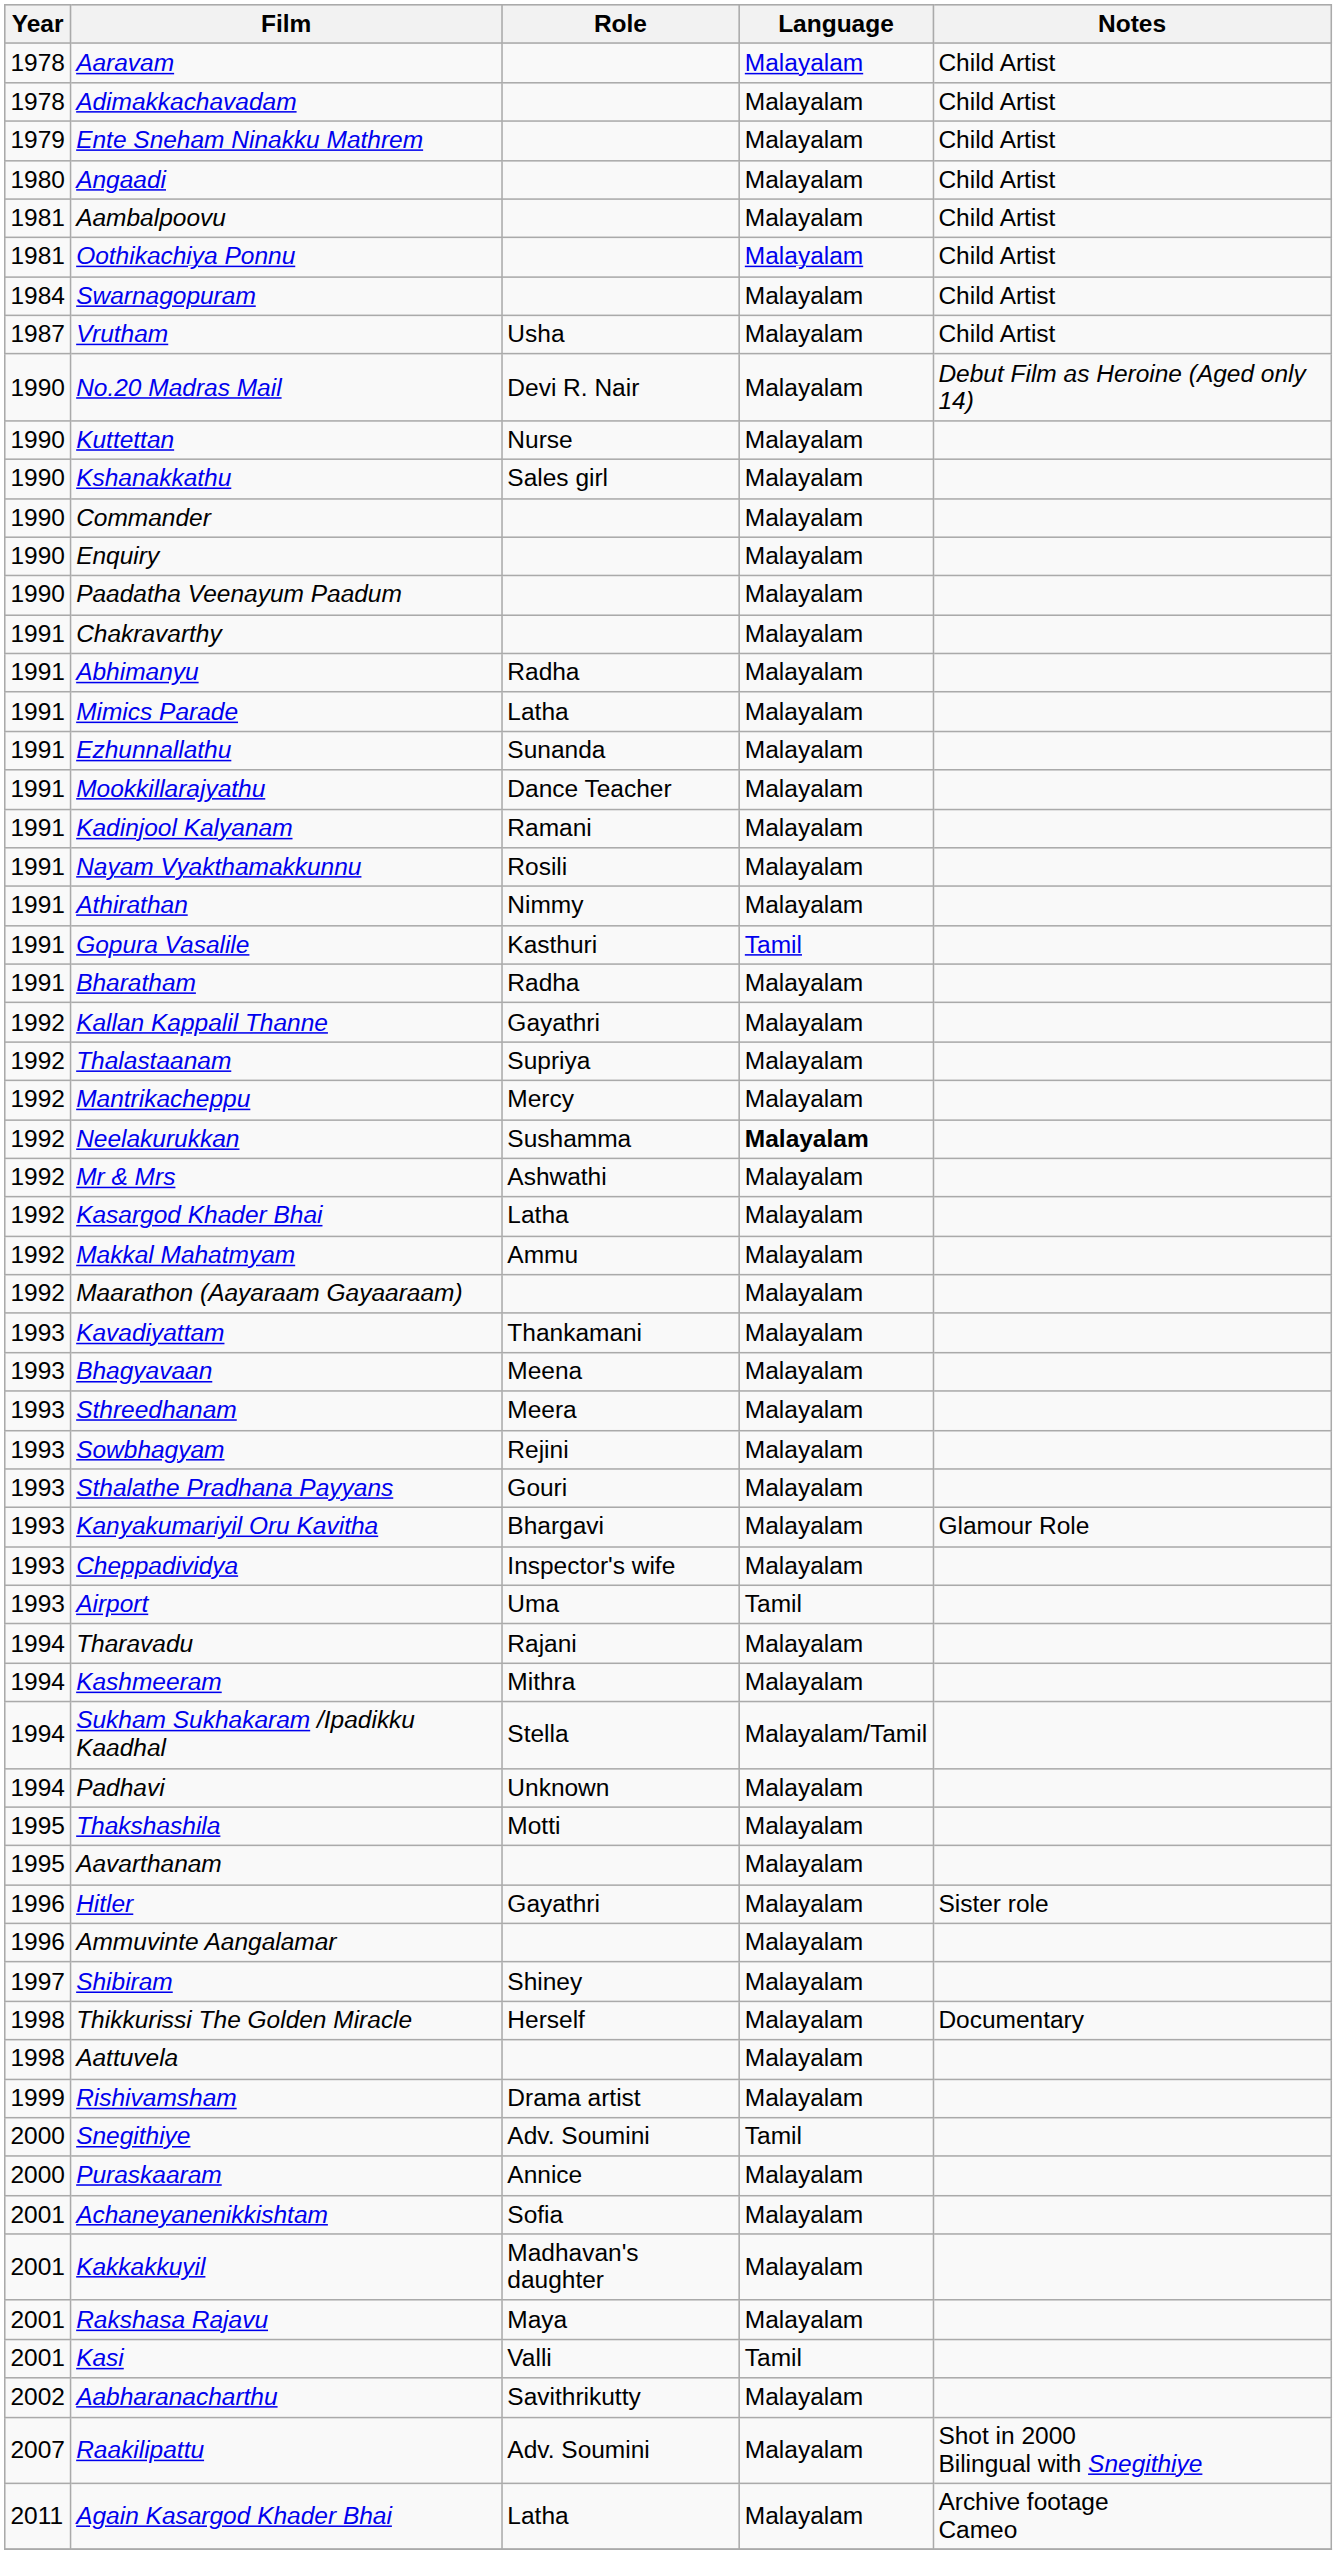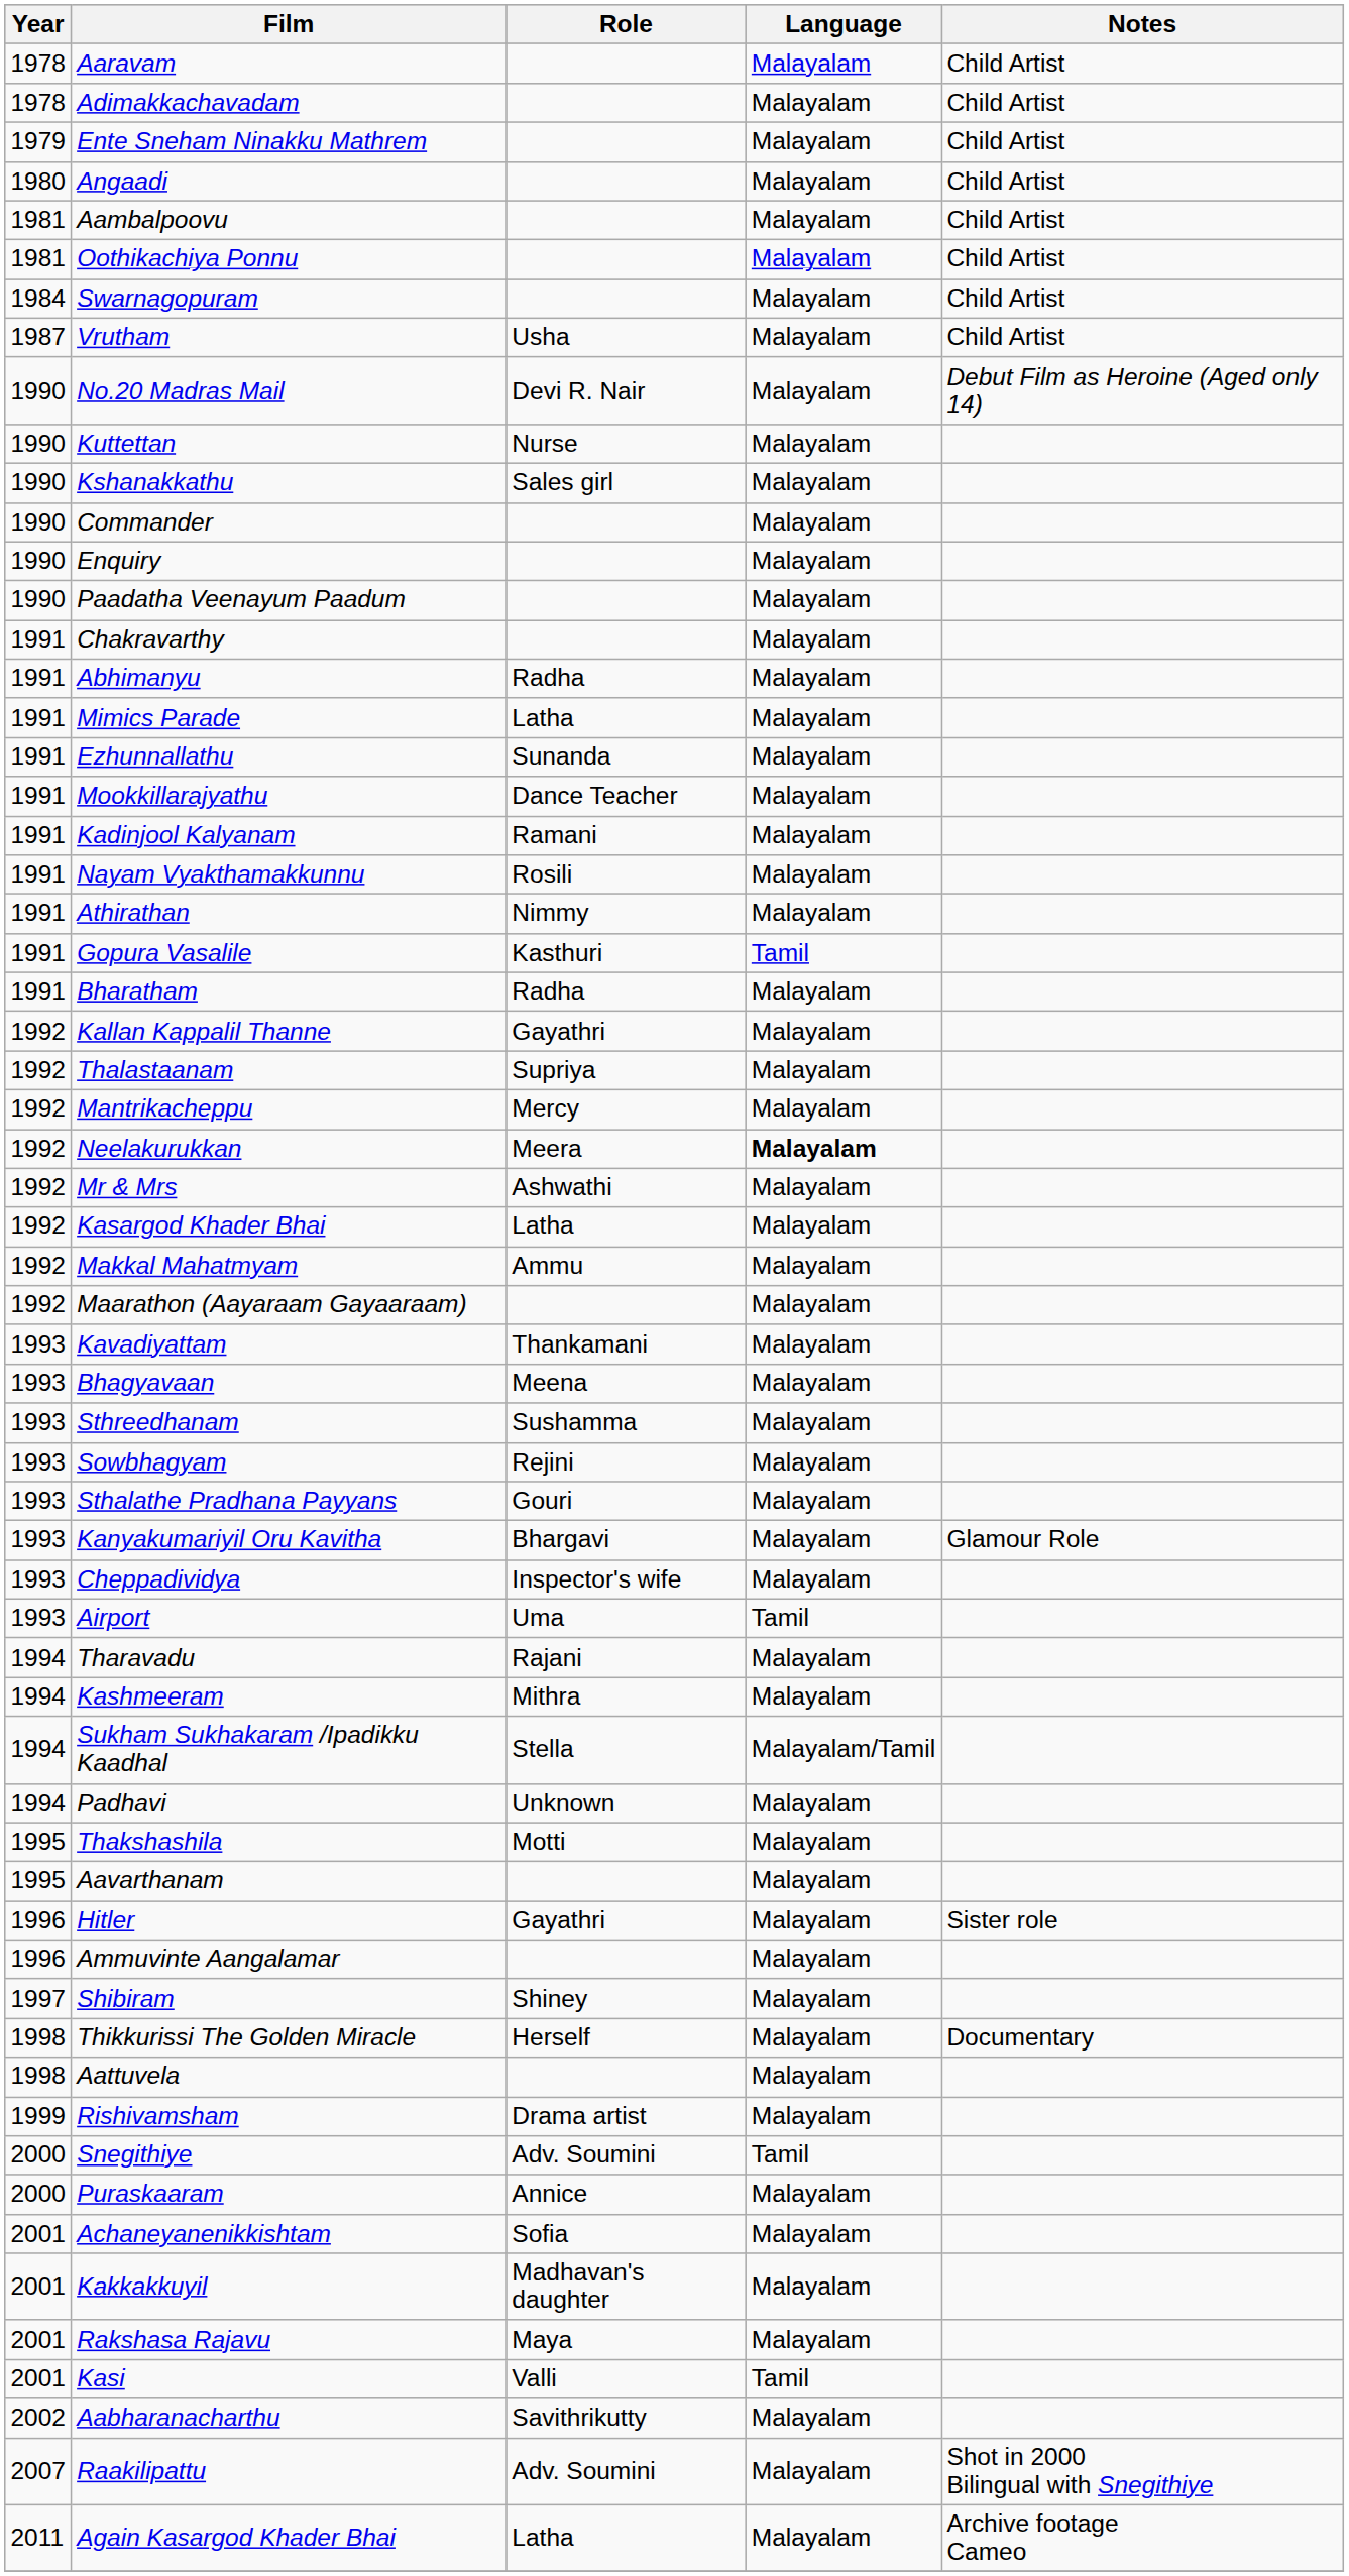 <table class="wikitable">
 <tr style="background:#ccc; text-align:center;">
 <th>Year</th>
 <th>Film</th>
 <th>Role</th>
 <th>Language</th>
 <th>Notes</th>
 </tr>
 <tr>
 <td>1978</td>
 <td><em><a href='#'>Aaravam</a></em></td>
 <td></td>
 <td><a href='#'>Malayalam</a></td>
 <td>Child Artist</td>
 </tr>
 <tr>
 <td>1978</td>
 <td><em><a href='#'>Adimakkachavadam</a></em></td>
 <td></td>
 <td>Malayalam</td>
 <td>Child Artist</td>
 </tr>
 <tr>
 <td>1979</td>
 <td><em><a href='#'>Ente Sneham Ninakku Mathrem</a></em></td>
 <td></td>
 <td>Malayalam</td>
 <td>Child Artist</td>
 </tr>
 <tr>
 <td>1980</td>
 <td><em><a href='#'>Angaadi</a></em></td>
 <td></td>
 <td>Malayalam</td>
 <td>Child Artist</td>
 </tr>
 <tr>
 <td>1981</td>
 <td><em>Aambalpoovu</em></td>
 <td></td>
 <td>Malayalam</td>
 <td>Child Artist</td>
 </tr>
 <tr>
 <td>1981</td>
 <td><em><a href='#'>Oothikachiya Ponnu</a></em></td>
 <td></td>
 <td><a href='#'>Malayalam</a></td>
 <td>Child Artist</td>
 </tr>
 <tr>
 <td>1984</td>
 <td><em><a href='#'>Swarnagopuram</a></em></td>
 <td></td>
 <td>Malayalam</td>
 <td>Child Artist</td>
 </tr>
 <tr>
 <td>1987</td>
 <td><em><a href='#'>Vrutham</a></em></td>
 <td>Usha</td>
 <td>Malayalam</td>
 <td>Child Artist</td>
 </tr>
 <tr>
 <td>1990</td>
 <td><em><a href='#'>No.20 Madras Mail</a></em></td>
 <td>Devi R. Nair</td>
 <td>Malayalam</td>
 <td><em>Debut Film as Heroine (Aged only 14)</em></td>
 </tr>
 <tr>
 <td>1990</td>
 <td><em><a href='#'>Kuttettan</a></em></td>
 <td>Nurse</td>
 <td>Malayalam</td>
 <td></td>
 </tr>
 <tr>
 <td>1990</td>
 <td><em><a href='#'>Kshanakkathu</a></em></td>
 <td>Sales girl</td>
 <td>Malayalam</td>
 <td></td>
 </tr>
 <tr>
 <td>1990</td>
 <td><em>Commander</em></td>
 <td></td>
 <td>Malayalam</td>
 <td></td>
 </tr>
 <tr>
 <td>1990</td>
 <td><em>Enquiry</em></td>
 <td></td>
 <td>Malayalam</td>
 <td></td>
 </tr>
 <tr>
 <td>1990</td>
 <td><em>Paadatha Veenayum Paadum</em></td>
 <td></td>
 <td>Malayalam</td>
 <td></td>
 </tr>
 <tr>
 <td>1991</td>
 <td><em>Chakravarthy</em></td>
 <td></td>
 <td>Malayalam</td>
 <td></td>
 </tr>
 <tr>
 <td>1991</td>
 <td><em><a href='#'>Abhimanyu</a></em></td>
 <td>Radha</td>
 <td>Malayalam</td>
 <td></td>
 </tr>
 <tr>
 <td>1991</td>
 <td><em><a href='#'>Mimics Parade</a></em></td>
 <td>Latha</td>
 <td>Malayalam</td>
 <td></td>
 </tr>
 <tr>
 <td>1991</td>
 <td><em><a href='#'>Ezhunnallathu</a></em></td>
 <td>Sunanda</td>
 <td>Malayalam</td>
 <td></td>
 </tr>
 <tr>
 <td>1991</td>
 <td><em><a href='#'>Mookkillarajyathu</a></em></td>
 <td>Dance Teacher</td>
 <td>Malayalam</td>
 <td></td>
 </tr>
 <tr>
 <td>1991</td>
 <td><em><a href='#'>Kadinjool Kalyanam</a></em></td>
 <td>Ramani</td>
 <td>Malayalam</td>
 <td></td>
 </tr>
 <tr>
 <td>1991</td>
 <td><em><a href='#'>Nayam Vyakthamakkunnu</a></em></td>
 <td>Rosili</td>
 <td>Malayalam</td>
 <td></td>
 </tr>
 <tr>
 <td>1991</td>
 <td><em><a href='#'>Athirathan</a></em></td>
 <td>Nimmy</td>
 <td>Malayalam</td>
 <td></td>
 </tr>
 <tr>
 <td>1991</td>
 <td><em><a href='#'>Gopura Vasalile</a></em></td>
 <td>Kasthuri</td>
 <td><a href='#'>Tamil</a></td>
 <td></td>
 </tr>
 <tr>
 <td>1991</td>
 <td><em><a href='#'>Bharatham</a></em></td>
 <td>Radha</td>
 <td>Malayalam</td>
 <td></td>
 </tr>
 <tr>
 <td>1992</td>
 <td><em><a href='#'>Kallan Kappalil Thanne</a> </em></td>
 <td>Gayathri</td>
 <td>Malayalam</td>
 <td></td>
 </tr>
 <tr>
 <td>1992</td>
 <td><em><a href='#'>Thalastaanam</a></em></td>
 <td>Supriya</td>
 <td>Malayalam</td>
 <td></td>
 </tr>
 <tr>
 <td>1992</td>
 <td><em><a href='#'>Mantrikacheppu</a></em></td>
 <td>Mercy</td>
 <td>Malayalam</td>
 <td></td>
 </tr>
 <tr>
 <td>1992</td>
 <td><em><a href='#'>Neelakurukkan</a></em></td>
-<td>Sushamma</td>
+<td>Meera</td>
 <td><strong>Malayalam</strong></td>
 <td></td>
 </tr>
 <tr>
 <td>1992</td>
 <td><em><a href='#'>Mr & Mrs</a></em></td>
 <td>Ashwathi</td>
 <td>Malayalam</td>
 <td></td>
 </tr>
 <tr>
 <td>1992</td>
 <td><em><a href='#'>Kasargod Khader Bhai</a></em></td>
 <td>Latha</td>
 <td>Malayalam</td>
 <td></td>
 </tr>
 <tr>
 <td>1992</td>
 <td><em><a href='#'>Makkal Mahatmyam</a></em></td>
 <td>Ammu</td>
 <td>Malayalam</td>
 <td></td>
 </tr>
 <tr>
 <td>1992</td>
 <td><em>Maarathon (Aayaraam Gayaaraam) </em></td>
 <td></td>
 <td>Malayalam</td>
 <td></td>
 </tr>
 <tr>
 <td>1993</td>
 <td><em><a href='#'>Kavadiyattam</a></em></td>
 <td>Thankamani</td>
 <td>Malayalam</td>
 <td></td>
 </tr>
 <tr>
 <td>1993</td>
 <td><em><a href='#'>Bhagyavaan</a></em></td>
 <td>Meena</td>
 <td>Malayalam</td>
 <td></td>
 </tr>
 <tr>
 <td>1993</td>
 <td><em><a href='#'>Sthreedhanam</a></em></td>
-<td>Meera</td>
+<td>Sushamma</td>
 <td>Malayalam</td>
 <td></td>
 </tr>
 <tr>
 <td>1993</td>
 <td><em><a href='#'>Sowbhagyam</a></em></td>
 <td>Rejini</td>
 <td>Malayalam</td>
 <td></td>
 </tr>
 <tr>
 <td>1993</td>
 <td><em><a href='#'>Sthalathe Pradhana Payyans</a></em></td>
 <td>Gouri</td>
 <td>Malayalam</td>
 <td></td>
 </tr>
 <tr>
 <td>1993</td>
 <td><em><a href='#'>Kanyakumariyil Oru Kavitha</a></em></td>
 <td>Bhargavi</td>
 <td>Malayalam</td>
 <td>Glamour Role</td>
 </tr>
 <tr>
 <td>1993</td>
 <td><em><a href='#'>Cheppadividya</a></em></td>
 <td>Inspector's wife</td>
 <td>Malayalam</td>
 <td></td>
 </tr>
 <tr>
 <td>1993</td>
 <td><em><a href='#'>Airport</a></em></td>
 <td>Uma</td>
 <td>Tamil</td>
 <td></td>
 </tr>
 <tr>
 <td>1994</td>
 <td><em>Tharavadu</em></td>
 <td>Rajani</td>
 <td>Malayalam</td>
 <td></td>
 </tr>
 <tr>
 <td>1994</td>
 <td><em><a href='#'>Kashmeeram</a></em></td>
 <td>Mithra</td>
 <td>Malayalam</td>
 <td></td>
 </tr>
 <tr>
 <td>1994</td>
 <td><em><a href='#'>Sukham Sukhakaram</a> /Ipadikku Kaadhal</em></td>
 <td>Stella</td>
 <td>Malayalam/Tamil</td>
 <td></td>
 </tr>
 <tr>
 <td>1994</td>
 <td><em>Padhavi</em></td>
 <td>Unknown</td>
 <td>Malayalam</td>
 <td></td>
 </tr>
 <tr>
 <td>1995</td>
 <td><em><a href='#'>Thakshashila</a></em></td>
 <td>Motti</td>
 <td>Malayalam</td>
 <td></td>
 </tr>
 <tr>
 <td>1995</td>
 <td><em>Aavarthanam</em></td>
 <td></td>
 <td>Malayalam</td>
 <td></td>
 </tr>
 <tr>
 <td>1996</td>
 <td><em><a href='#'>Hitler</a></em></td>
 <td>Gayathri</td>
 <td>Malayalam</td>
 <td>Sister  role</td>
 </tr>
 <tr>
 <td>1996</td>
 <td><em>Ammuvinte Aangalamar</em></td>
 <td></td>
 <td>Malayalam</td>
 <td></td>
 </tr>
 <tr>
 <td>1997</td>
 <td><em><a href='#'>Shibiram</a></em></td>
 <td>Shiney</td>
 <td>Malayalam</td>
 <td></td>
 </tr>
 <tr>
 <td>1998</td>
 <td><em> Thikkurissi The Golden Miracle</em></td>
 <td>Herself</td>
 <td>Malayalam</td>
 <td>Documentary</td>
 </tr>
 <tr>
 <td>1998</td>
 <td><em>Aattuvela</em></td>
 <td></td>
 <td>Malayalam</td>
 <td></td>
 </tr>
 <tr>
 <td>1999</td>
 <td><em><a href='#'>Rishivamsham</a></em></td>
 <td>Drama artist</td>
 <td>Malayalam</td>
 <td></td>
 </tr>
 <tr>
 <td>2000</td>
 <td><em><a href='#'>Snegithiye</a></em></td>
 <td>Adv. Soumini</td>
 <td>Tamil</td>
 <td></td>
 </tr>
 <tr>
 <td>2000</td>
 <td><em><a href='#'>Puraskaaram</a></em></td>
 <td>Annice</td>
 <td>Malayalam</td>
 <td></td>
 </tr>
 <tr>
 <td>2001</td>
 <td><em><a href='#'>Achaneyanenikkishtam</a></em></td>
 <td>Sofia</td>
 <td>Malayalam</td>
 <td></td>
 </tr>
 <tr>
 <td>2001</td>
 <td><em><a href='#'>Kakkakkuyil</a></em></td>
 <td>Madhavan's daughter</td>
 <td>Malayalam</td>
 <td></td>
 </tr>
 <tr>
 <td>2001</td>
 <td><em><a href='#'>Rakshasa Rajavu</a></em></td>
 <td>Maya</td>
 <td>Malayalam</td>
 <td></td>
 </tr>
 <tr>
 <td>2001</td>
 <td><em><a href='#'>Kasi</a></em></td>
 <td>Valli</td>
 <td>Tamil</td>
 <td></td>
 </tr>
 <tr>
 <td>2002</td>
 <td><em><a href='#'>Aabharanacharthu</a></em></td>
 <td>Savithrikutty</td>
 <td>Malayalam</td>
 <td></td>
 </tr>
 <tr>
 <td>2007</td>
 <td><em><a href='#'>Raakilipattu</a></em></td>
 <td>Adv. Soumini</td>
 <td>Malayalam</td>
 <td>Shot in 2000 <br>Bilingual with <em><a href='#'>Snegithiye</a></em></td>
 </tr>
 <tr>
 <td>2011</td>
 <td><em><a href='#'>Again Kasargod Khader Bhai</a></em></td>
 <td>Latha</td>
 <td>Malayalam</td>
 <td>Archive footage <br>Cameo</td>
 </tr>
 <tr>
 </tr>
 </table>
